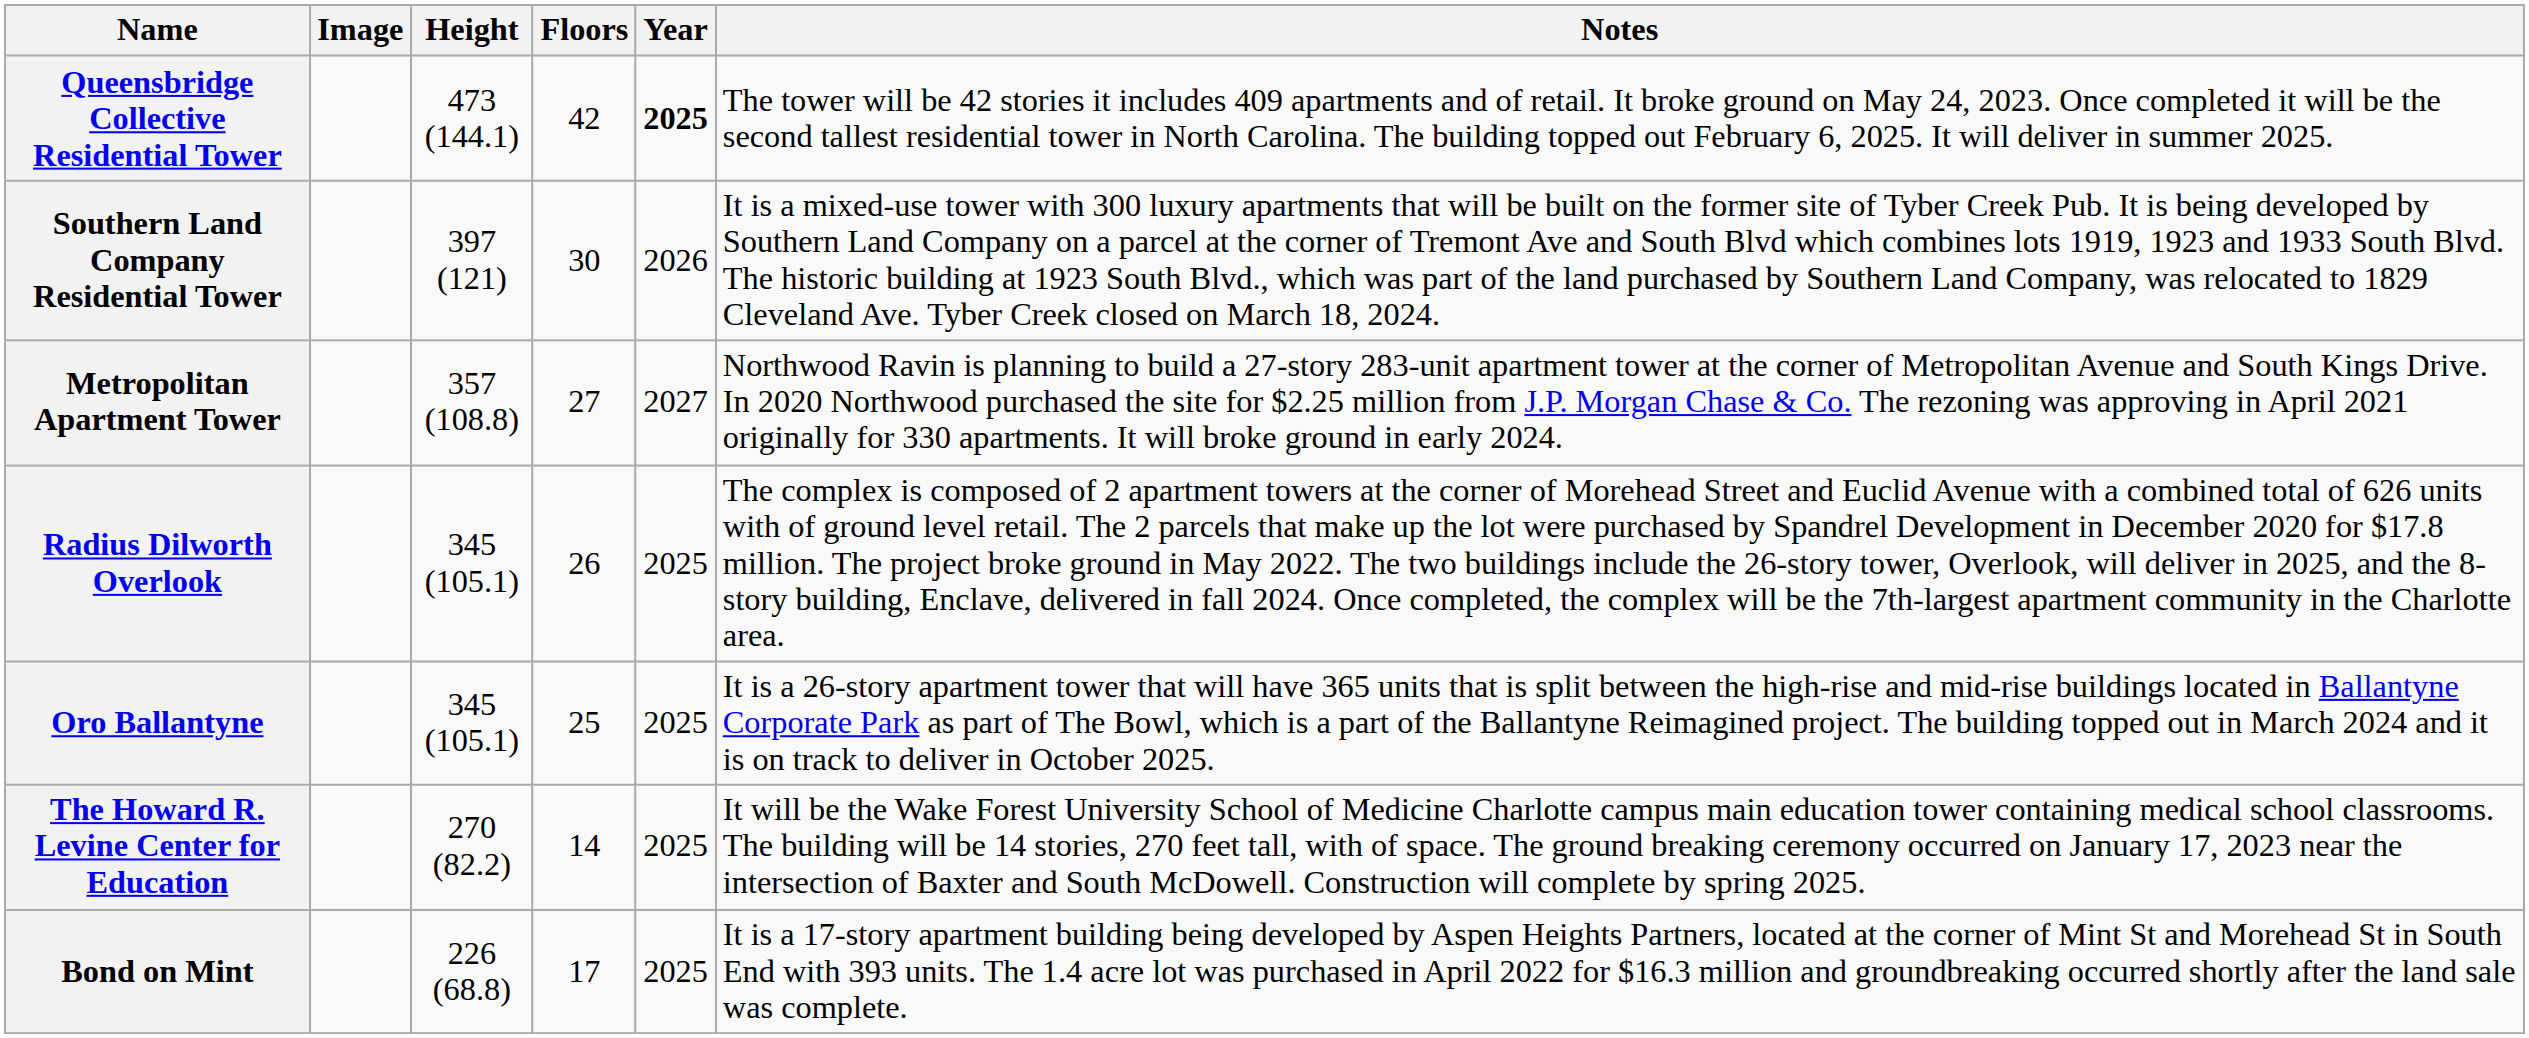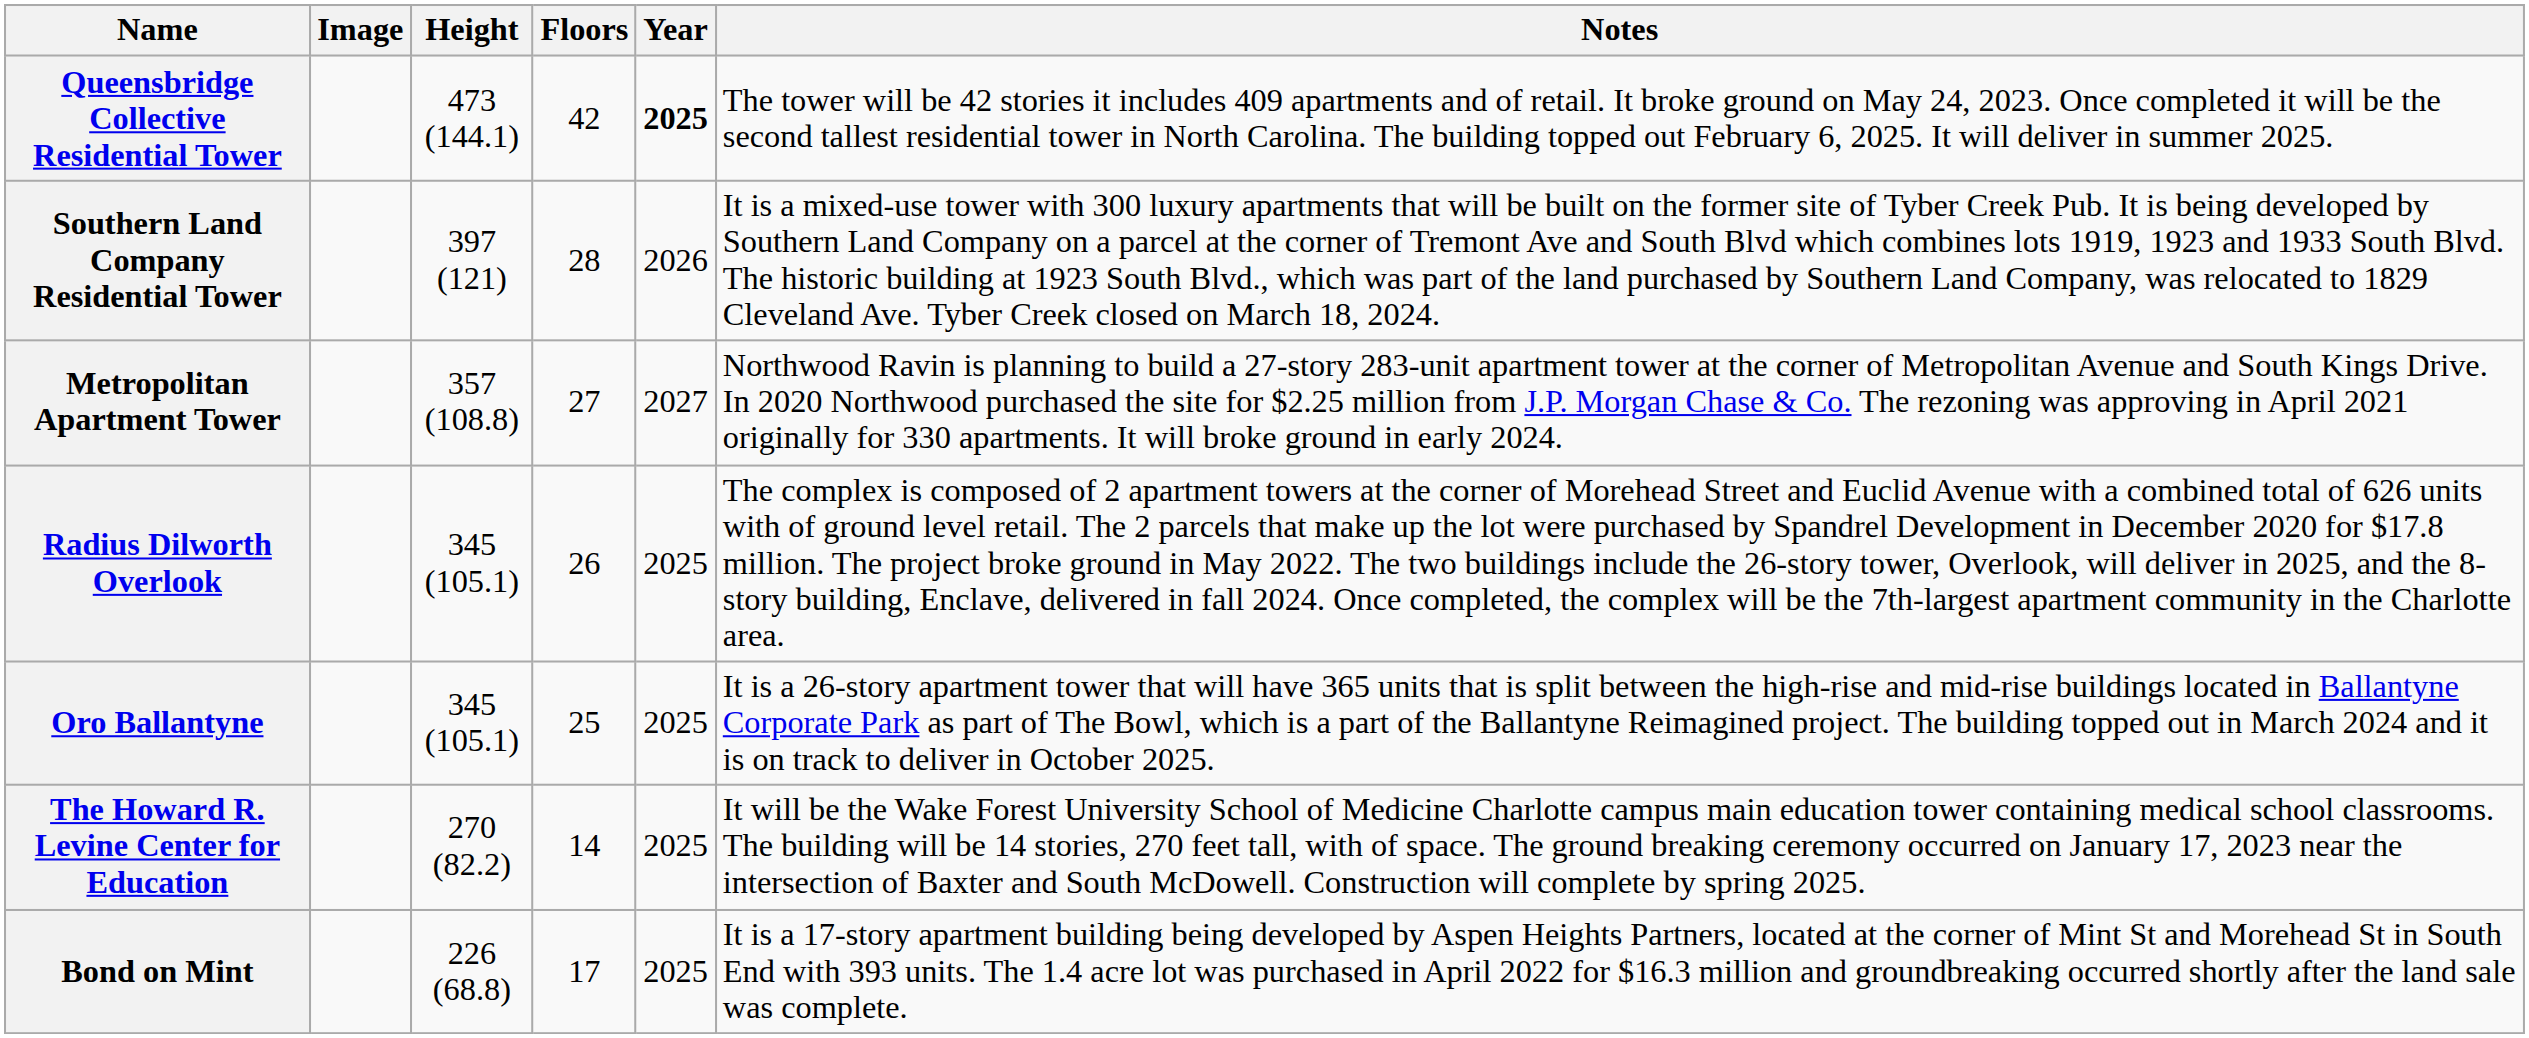 <table class="wikitable sortable plainrowheaders"F>
 <tr>
 <th scope="col">Name</th>
 <th>Image</th>
 <th scope="col">Height<br></th>
 <th scope="col">Floors</th>
 <th scope="col">Year</th>
 <th scope="col" class="unsortable">Notes</th>
 </tr>
 <tr>
 <th scope="row"><a href='#'>Queensbridge Collective Residential Tower</a></th>
 <td></td>
 <td align="center">473 (144.1)</td>
 <td align="center">42</td>
 <td align="center"><strong>2025</strong></td>
 <td>The tower will be 42 stories it includes 409 apartments and  of retail. It broke ground on May 24, 2023.  Once completed it will be the second tallest residential tower in North Carolina. The building topped out February 6, 2025. It will deliver in summer 2025.</td>
 </tr>
 <tr>
 <th scope="row">Southern Land Company Residential Tower</th>
 <td></td>
 <td align="center">397 (121)</td>
-<td align="center">30</td>
+<td align="center">28</td>
 <td align="center">2026</td>
 <td>It is a mixed-use tower with 300 luxury apartments that will be built on the former site of Tyber Creek Pub.  It is being developed by Southern Land Company on a  parcel at the corner of Tremont Ave and South Blvd which combines lots 1919, 1923 and 1933 South Blvd.  The historic building at 1923 South Blvd., which was part of the land purchased by Southern Land Company, was relocated to 1829 Cleveland Ave.  Tyber Creek closed on March 18, 2024.</td>
 </tr>
 <tr>
 <th scope="row">Metropolitan Apartment Tower</th>
 <td></td>
 <td align="center">357 (108.8)</td>
 <td align="center">27</td>
 <td align="center">2027</td>
 <td>Northwood Ravin is planning to build a 27-story 283-unit apartment tower at the corner of Metropolitan Avenue and South Kings Drive.  In 2020 Northwood purchased the  site for $2.25 million from <a href='#'>J.P. Morgan Chase & Co.</a> The rezoning was approving in April 2021 originally for 330 apartments.  It will broke ground in early 2024.</td>
 </tr>
 <tr>
 <th scope="row"><a href='#'> Radius Dilworth Overlook</a></th>
 <td></td>
 <td align="center">345 (105.1)</td>
 <td align="center">26</td>
 <td align="center">2025</td>
 <td>The complex is composed of 2 apartment towers at the corner of Morehead Street and Euclid Avenue with a combined total of 626 units with  of ground level retail.  The 2 parcels that make up the lot were purchased by Spandrel Development in December 2020 for $17.8 million.  The project broke ground in May 2022.  The two buildings include the 26-story tower, Overlook, will deliver in 2025, and the 8-story building, Enclave, delivered in fall 2024.  Once completed, the complex will be the 7th-largest apartment community in the Charlotte area.</td>
 </tr>
 <tr>
 <th scope="row"><a href='#'>Oro Ballantyne</a></th>
 <td></td>
 <td align="center">345 (105.1)</td>
 <td align="center">25</td>
 <td align="center">2025</td>
 <td>It is a 26-story apartment tower that will have 365 units that is split between the high-rise and mid-rise buildings located in <a href='#'>Ballantyne Corporate Park</a> as part of The Bowl, which is a part of the Ballantyne Reimagined project.  The building topped out in March 2024 and it is on track to deliver in October 2025.</td>
 </tr>
 <tr>
 <th scope="row"><a href='#'>The Howard R. Levine Center for Education</a></th>
 <td></td>
 <td align="center">270 (82.2)</td>
 <td align="center">14</td>
 <td align="center">2025</td>
 <td>It will be the Wake Forest University School of Medicine Charlotte campus main education tower containing medical school classrooms.  The building will be 14 stories, 270 feet tall, with  of space.  The ground breaking ceremony occurred on January 17, 2023 near the intersection of Baxter and South McDowell.  Construction will complete by spring 2025.</td>
 </tr>
 <tr>
 <th scope="row">Bond on Mint</th>
 <td></td>
 <td align="center">226 (68.8)</td>
 <td align="center">17</td>
 <td align="center">2025</td>
 <td>It is a 17-story apartment building being developed by Aspen Heights Partners, located at the corner of Mint St and Morehead St in South End with 393 units.  The 1.4 acre lot was purchased in April 2022 for $16.3 million and groundbreaking occurred shortly after the land sale was complete.</td>
 </tr>
 </table>
